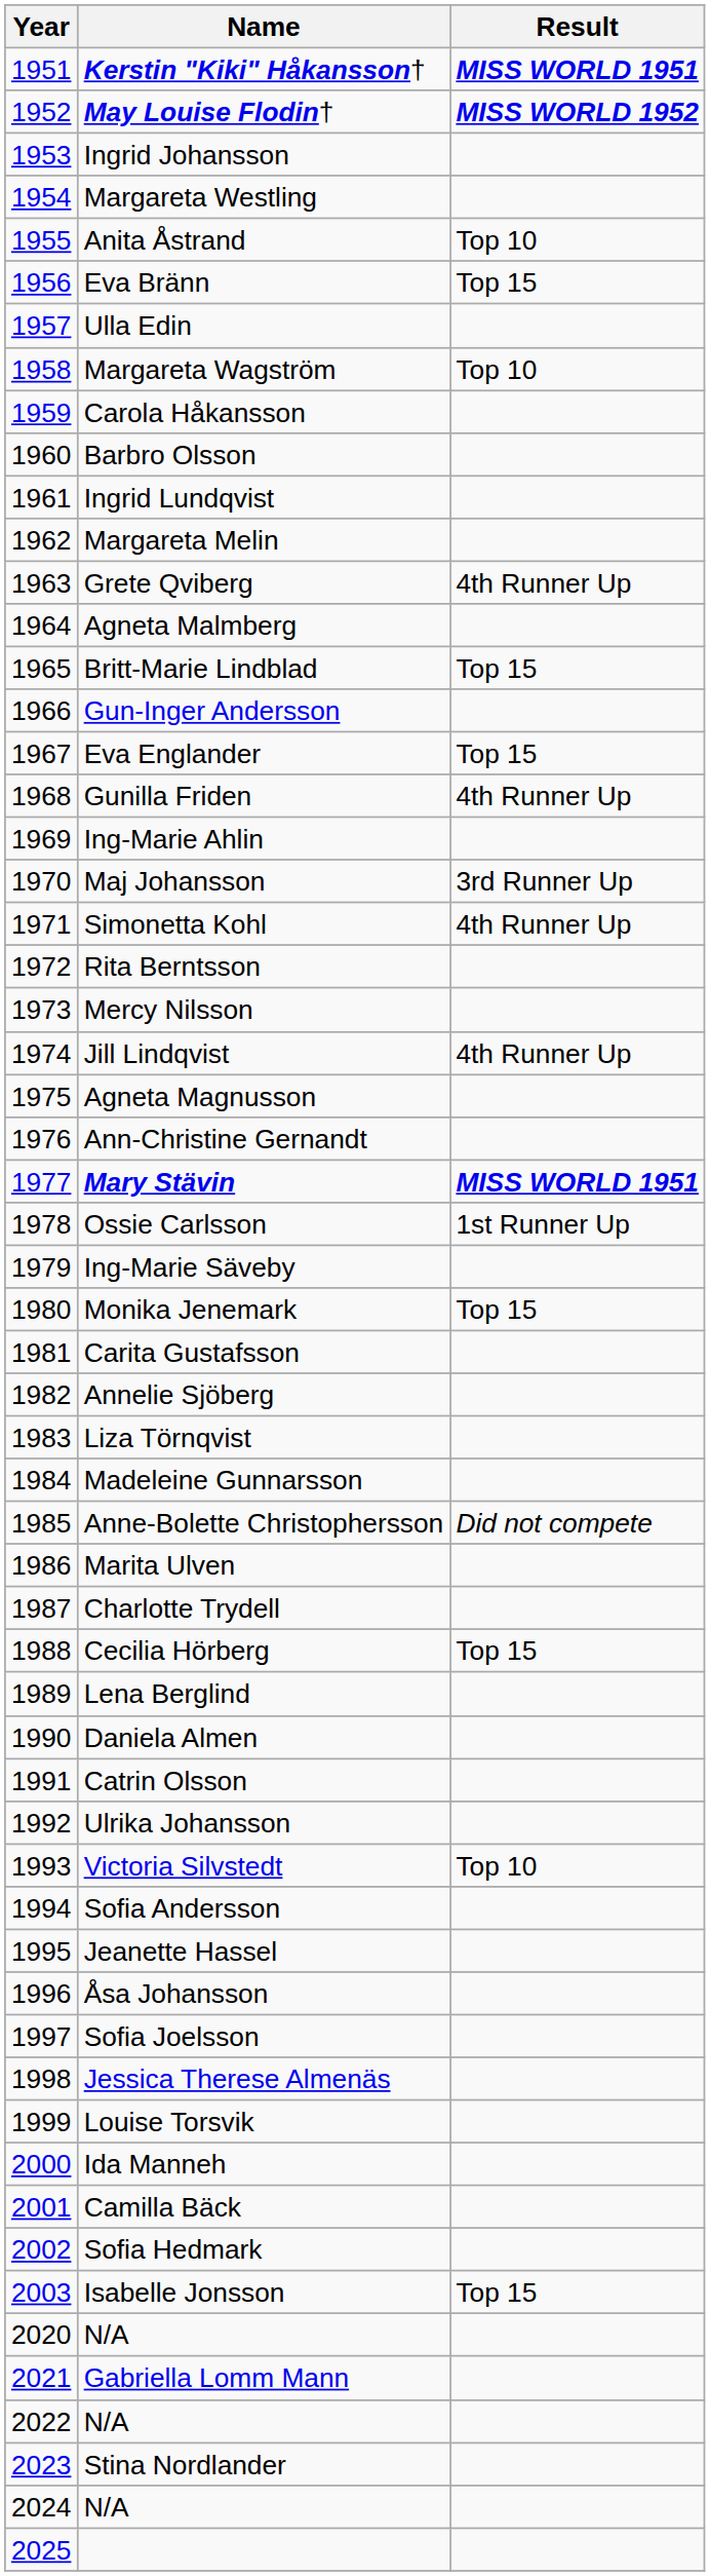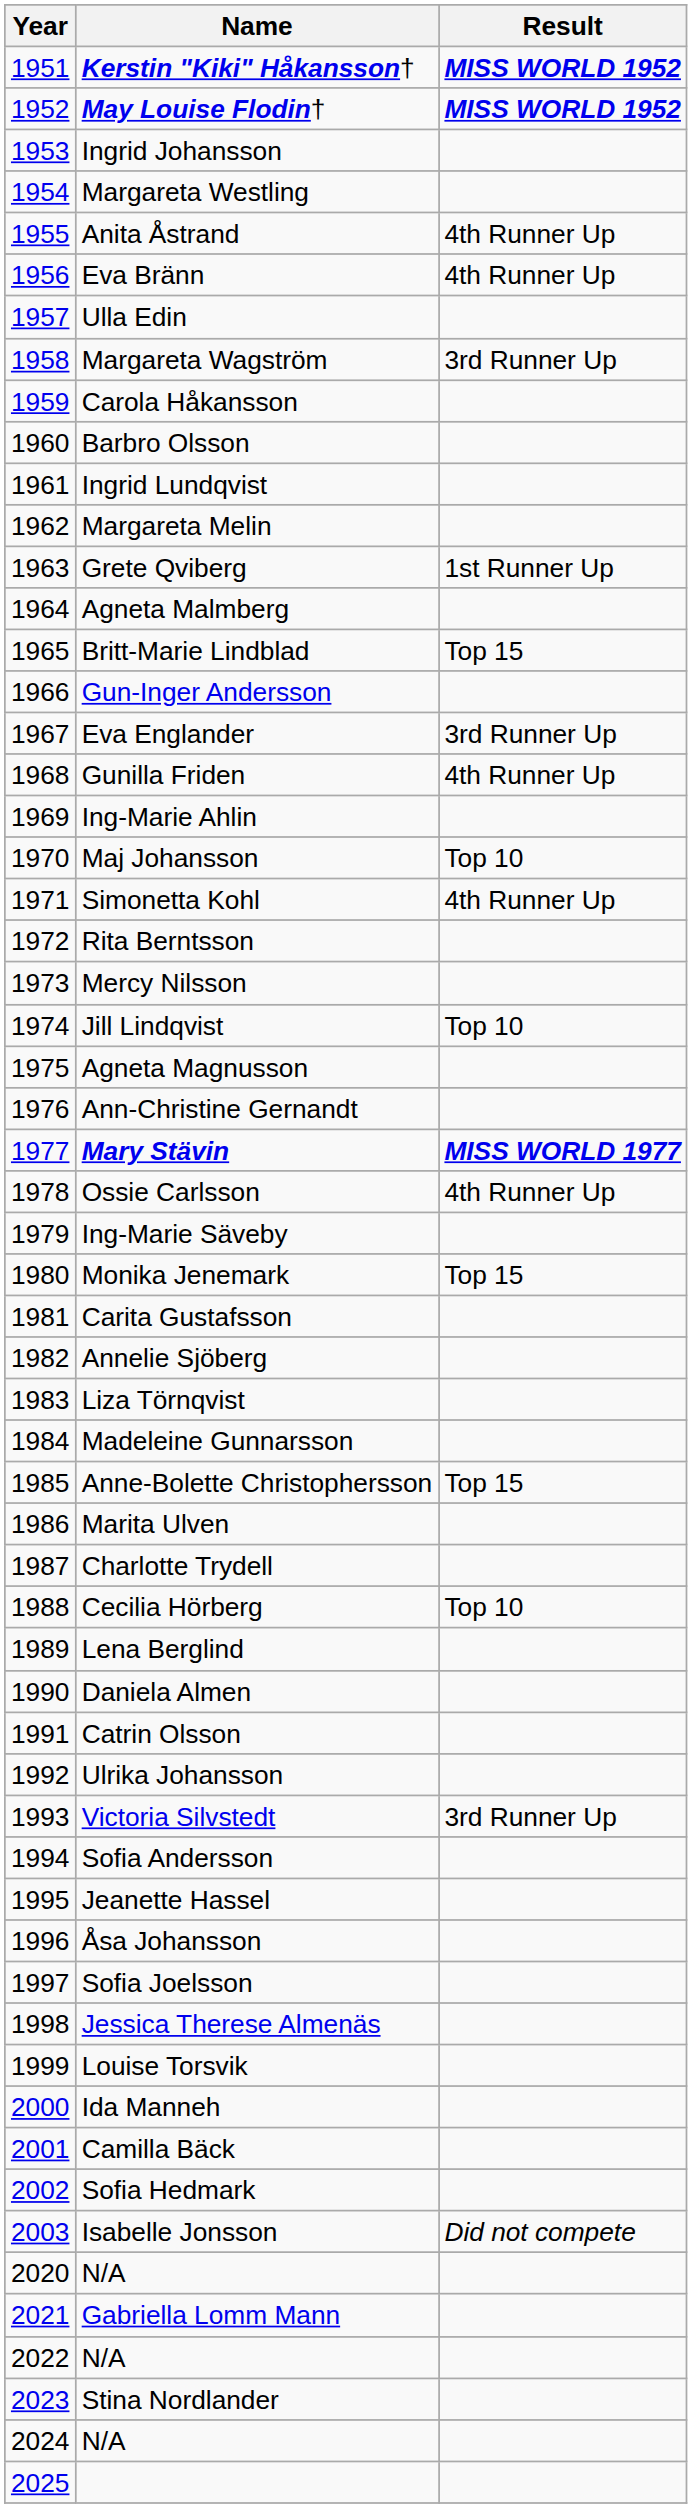 <table class="wikitable" style="font-size:95%;">
 <tr>
 <th>Year</th>
 <th>Name</th>
 <th>Result</th>
 </tr>
 <tr>
 <td><a href='#'>1951</a></td>
 <td><strong><em><a href='#'>Kerstin "Kiki" Håkansson</a></em></strong>†</td>
-<td><strong><em><a href='#'>MISS WORLD 1951</a></em></strong></td>
+<td><strong><em><a href='#'>MISS WORLD 1952</a></em></strong></td>
 </tr>
 <tr>
 <td><a href='#'>1952</a></td>
 <td><strong><em><a href='#'>May Louise Flodin</a></em></strong>†</td>
 <td><strong><em><a href='#'>MISS WORLD 1952</a></em></strong></td>
 </tr>
 <tr>
 <td><a href='#'>1953</a></td>
 <td>Ingrid Johansson</td>
 <td></td>
 </tr>
 <tr>
 <td><a href='#'>1954</a></td>
 <td>Margareta Westling</td>
 <td></td>
 </tr>
 <tr>
 <td><a href='#'>1955</a></td>
 <td>Anita Åstrand</td>
-<td>Top 10</td>
+<td>4th Runner Up</td>
 </tr>
 <tr>
 <td><a href='#'>1956</a></td>
 <td>Eva Bränn</td>
-<td>Top 15</td>
+<td>4th Runner Up</td>
 </tr>
 <tr>
 <td><a href='#'>1957</a></td>
 <td>Ulla Edin</td>
 <td></td>
 </tr>
 <tr>
 <td><a href='#'>1958</a></td>
 <td>Margareta Wagström</td>
-<td>Top 10</td>
+<td>3rd Runner Up</td>
 </tr>
 <tr>
 <td><a href='#'>1959</a></td>
 <td>Carola Håkansson</td>
 <td></td>
 </tr>
 <tr>
 <td>1960</td>
 <td>Barbro Olsson</td>
 <td></td>
 </tr>
 <tr>
 <td>1961</td>
 <td>Ingrid Lundqvist</td>
 <td></td>
 </tr>
 <tr>
 <td>1962</td>
 <td>Margareta Melin</td>
 <td></td>
 </tr>
 <tr>
 <td>1963</td>
 <td>Grete Qviberg</td>
-<td>4th Runner Up</td>
+<td>1st Runner Up</td>
 </tr>
 <tr>
 <td>1964</td>
 <td>Agneta Malmberg</td>
 <td></td>
 </tr>
 <tr>
 <td>1965</td>
 <td>Britt-Marie Lindblad</td>
 <td>Top 15</td>
 </tr>
 <tr>
 <td>1966</td>
 <td><a href='#'>Gun-Inger Andersson</a></td>
 <td></td>
 </tr>
 <tr>
 <td>1967</td>
 <td>Eva Englander</td>
-<td>Top 15</td>
+<td>3rd Runner Up</td>
 </tr>
 <tr>
 <td>1968</td>
 <td>Gunilla Friden</td>
 <td>4th Runner Up</td>
 </tr>
 <tr>
 <td>1969</td>
 <td>Ing-Marie Ahlin</td>
 <td></td>
 </tr>
 <tr>
 <td>1970</td>
 <td>Maj Johansson</td>
-<td>3rd Runner Up</td>
+<td>Top 10</td>
 </tr>
 <tr>
 <td>1971</td>
 <td>Simonetta Kohl</td>
 <td>4th Runner Up</td>
 </tr>
 <tr>
 <td>1972</td>
 <td>Rita Berntsson</td>
 <td></td>
 </tr>
 <tr>
 <td>1973</td>
 <td>Mercy Nilsson</td>
 <td></td>
 </tr>
 <tr>
 <td>1974</td>
 <td>Jill Lindqvist</td>
-<td>4th Runner Up</td>
+<td>Top 10</td>
 </tr>
 <tr>
 <td>1975</td>
 <td>Agneta Magnusson</td>
 <td></td>
 </tr>
 <tr>
 <td>1976</td>
 <td>Ann-Christine Gernandt</td>
 <td></td>
 </tr>
 <tr>
 <td><a href='#'>1977</a></td>
 <td><strong><em><a href='#'>Mary Stävin</a></em></strong></td>
-<td><strong><em><a href='#'>MISS WORLD 1951</a></em></strong></td>
+<td><strong><em><a href='#'>MISS WORLD 1977</a></em></strong></td>
 </tr>
 <tr>
 <td>1978</td>
 <td>Ossie Carlsson</td>
-<td>1st Runner Up</td>
+<td>4th Runner Up</td>
 </tr>
 <tr>
 <td>1979</td>
 <td>Ing-Marie Säveby</td>
 <td></td>
 </tr>
 <tr>
 <td>1980</td>
 <td>Monika Jenemark</td>
 <td>Top 15</td>
 </tr>
 <tr>
 <td>1981</td>
 <td>Carita Gustafsson</td>
 <td></td>
 </tr>
 <tr>
 <td>1982</td>
 <td>Annelie Sjöberg</td>
 <td></td>
 </tr>
 <tr>
 <td>1983</td>
 <td>Liza Törnqvist</td>
 <td></td>
 </tr>
 <tr>
 <td>1984</td>
 <td>Madeleine Gunnarsson</td>
 <td></td>
 </tr>
 <tr>
 <td>1985</td>
 <td>Anne-Bolette Christophersson</td>
-<td><em>Did not compete</em></td>
+<td>Top 15</td>
 </tr>
 <tr>
 <td>1986</td>
 <td>Marita Ulven</td>
 <td></td>
 </tr>
 <tr>
 <td>1987</td>
 <td>Charlotte Trydell</td>
 <td></td>
 </tr>
 <tr>
 <td>1988</td>
 <td>Cecilia Hörberg</td>
-<td>Top 15</td>
+<td>Top 10</td>
 </tr>
 <tr>
 <td>1989</td>
 <td>Lena Berglind</td>
 <td></td>
 </tr>
 <tr>
 <td>1990</td>
 <td>Daniela  Almen</td>
 <td></td>
 </tr>
 <tr>
 <td>1991</td>
 <td>Catrin Olsson</td>
 <td></td>
 </tr>
 <tr>
 <td>1992</td>
 <td>Ulrika Johansson</td>
 <td></td>
 </tr>
 <tr>
 <td>1993</td>
 <td><a href='#'>Victoria Silvstedt</a></td>
-<td>Top 10</td>
+<td>3rd Runner Up</td>
 </tr>
 <tr>
 <td>1994</td>
 <td>Sofia Andersson</td>
 <td></td>
 </tr>
 <tr>
 <td>1995</td>
 <td>Jeanette Hassel</td>
 <td></td>
 </tr>
 <tr>
 <td>1996</td>
 <td>Åsa Johansson</td>
 <td></td>
 </tr>
 <tr>
 <td>1997</td>
 <td>Sofia Joelsson</td>
 <td></td>
 </tr>
 <tr>
 <td>1998</td>
 <td><a href='#'>Jessica Therese Almenäs</a></td>
 <td></td>
 </tr>
 <tr>
 <td>1999</td>
 <td>Louise Torsvik</td>
 <td></td>
 </tr>
 <tr>
 <td><a href='#'>2000</a></td>
 <td>Ida  Manneh</td>
 <td></td>
 </tr>
 <tr>
 <td><a href='#'>2001</a></td>
 <td>Camilla Bäck</td>
 <td></td>
 </tr>
 <tr>
 <td><a href='#'>2002</a></td>
 <td>Sofia Hedmark</td>
 <td></td>
 </tr>
 <tr>
 <td><a href='#'>2003</a></td>
 <td>Isabelle Jonsson</td>
-<td>Top 15</td>
+<td><em>Did not compete</em></td>
 </tr>
 <tr>
 <td>2020</td>
 <td>N/A</td>
 <td></td>
 </tr>
 <tr>
 <td><a href='#'>2021</a></td>
 <td><a href='#'>Gabriella Lomm Mann</a></td>
 <td></td>
 </tr>
 <tr>
 <td>2022</td>
 <td>N/A</td>
 <td></td>
 </tr>
 <tr>
 <td><a href='#'>2023</a></td>
 <td>Stina Nordlander</td>
 <td></td>
 </tr>
 <tr>
 <td>2024</td>
 <td>N/A</td>
 <td></td>
 </tr>
 <tr>
 <td><a href='#'>2025</a></td>
 <td></td>
 <td></td>
 </tr>
 </table>
